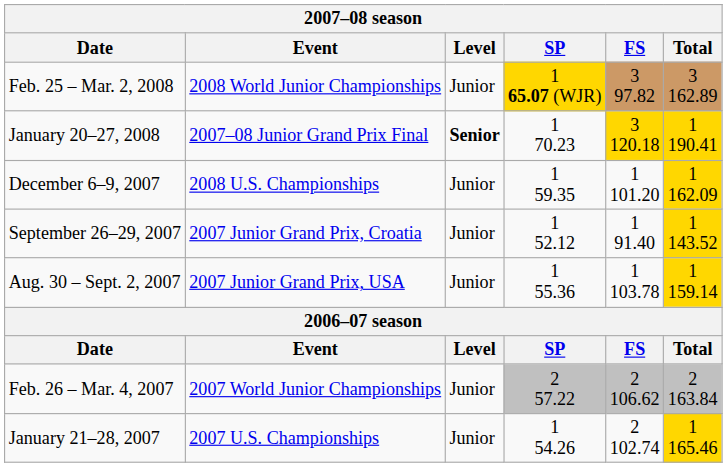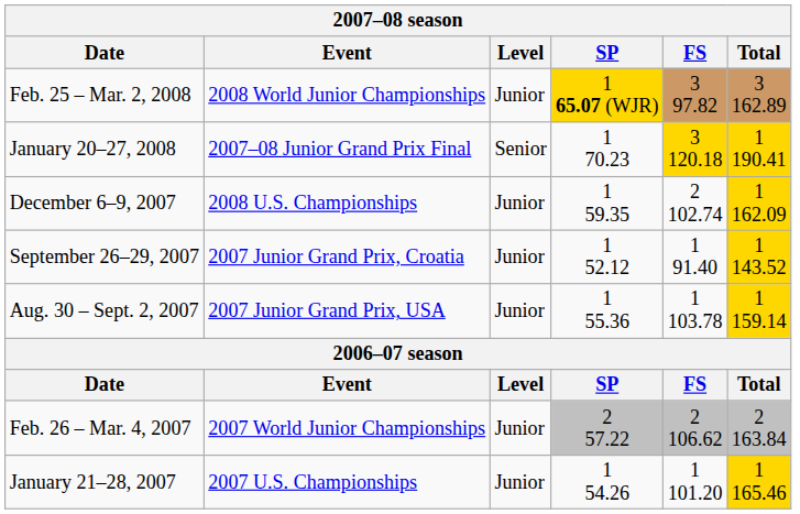 <table class="wikitable">
 <tr>
 <th colspan="6">2007–08 season</th>
 </tr>
 <tr>
 <th>Date</th>
 <th>Event</th>
 <th>Level</th>
 <th><a href='#'>SP</a></th>
 <th><a href='#'>FS</a></th>
 <th>Total</th>
 </tr>
 <tr>
 <td>Feb. 25 – Mar. 2, 2008</td>
 <td><a href='#'>2008 World Junior Championships</a></td>
 <td>Junior</td>
 <td align=center bgcolor=gold>1 <br> <strong>65.07</strong> (WJR)</td>
 <td align="center" bgcolor="#cc9966">3 <br> 97.82</td>
 <td align="center" bgcolor="#cc9966">3 <br> 162.89</td>
 </tr>
 <tr>
 <td>January 20–27, 2008</td>
 <td><a href='#'>2007–08 Junior Grand Prix Final</a></td>
-<td><strong>Senior</strong></td>
+<td>Senior</td>
 <td align=center>1 <br> 70.23</td>
 <td align=center style="background: gold;">3 <br> 120.18</td>
 <td align=center bgcolor=gold>1 <br> 190.41</td>
 </tr>
 <tr>
 <td>December 6–9, 2007</td>
 <td><a href='#'>2008 U.S. Championships</a></td>
 <td>Junior</td>
 <td align=center>1 <br> 59.35</td>
-<td align=center>1 <br> 101.20</td>
+<td align=center>2 <br> 102.74</td>
 <td align=center bgcolor=gold>1 <br> 162.09</td>
 </tr>
 <tr>
 <td>September 26–29, 2007</td>
 <td><a href='#'>2007 Junior Grand Prix, Croatia</a></td>
 <td>Junior</td>
 <td align=center>1 <br> 52.12</td>
 <td align=center>1 <br> 91.40</td>
 <td align=center bgcolor=gold>1 <br> 143.52</td>
 </tr>
 <tr>
 <td>Aug. 30 – Sept. 2, 2007</td>
 <td><a href='#'>2007 Junior Grand Prix, USA</a></td>
 <td>Junior</td>
 <td align=center>1 <br> 55.36</td>
 <td align=center>1 <br> 103.78</td>
 <td align=center bgcolor=gold>1 <br> 159.14</td>
 </tr>
 <tr>
 <th colspan="6">2006–07 season</th>
 </tr>
 <tr>
 <th>Date</th>
 <th>Event</th>
 <th>Level</th>
 <th><a href='#'>SP</a></th>
 <th><a href='#'>FS</a></th>
 <th>Total</th>
 </tr>
 <tr>
 <td>Feb. 26 – Mar. 4, 2007</td>
 <td><a href='#'>2007 World Junior Championships</a></td>
 <td>Junior</td>
 <td align=center bgcolor=silver>2 <br> 57.22</td>
 <td align=center bgcolor=silver>2 <br> 106.62</td>
 <td align=center bgcolor=silver>2 <br> 163.84</td>
 </tr>
 <tr>
 <td>January 21–28, 2007</td>
 <td><a href='#'>2007 U.S. Championships</a></td>
 <td>Junior</td>
 <td align=center>1 <br> 54.26</td>
-<td align=center>2 <br> 102.74</td>
+<td align=center>1 <br> 101.20</td>
 <td align=center bgcolor=gold>1 <br> 165.46</td>
 </tr>
 </table>
